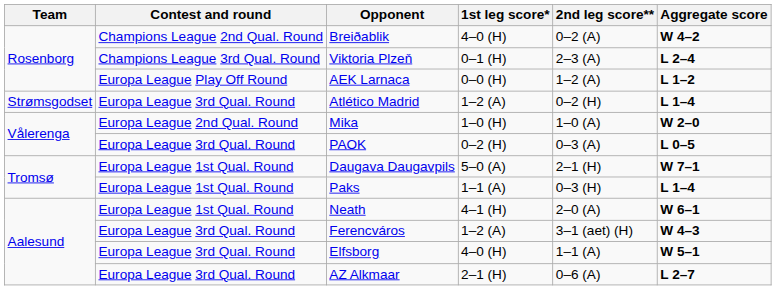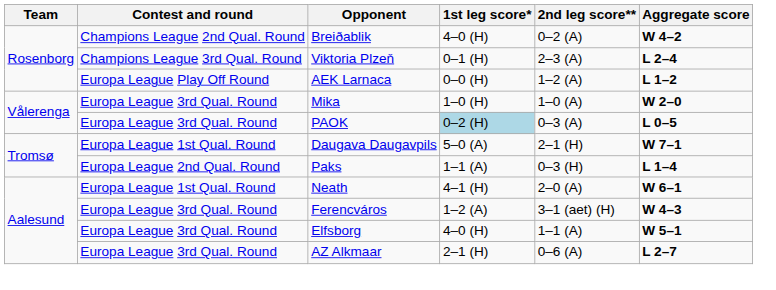 <table class="wikitable sortable">
 <tr>
 <th>Team</th>
 <th>Contest and round</th>
 <th>Opponent</th>
 <th>1st leg score*</th>
 <th>2nd leg score**</th>
 <th>Aggregate score</th>
 </tr>
 <tr>
 <td rowspan=3><a href='#'>Rosenborg</a></td>
 <td><a href='#'>Champions League</a> <a href='#'>2nd Qual. Round</a></td>
 <td> <a href='#'>Breiðablik</a></td>
 <td>4–0 (H)</td>
 <td>0–2 (A)</td>
 <td><strong>W 4–2</strong></td>
 </tr>
 <tr>
 <td><a href='#'>Champions League</a> <a href='#'>3rd Qual. Round</a></td>
 <td> <a href='#'>Viktoria Plzeň</a></td>
 <td>0–1 (H)</td>
 <td>2–3 (A)</td>
 <td><strong>L 2–4</strong></td>
 </tr>
 <tr>
 <td><a href='#'>Europa League</a> <a href='#'>Play Off Round</a></td>
 <td> <a href='#'>AEK Larnaca</a></td>
 <td>0–0 (H)</td>
 <td>1–2 (A)</td>
 <td><strong>L 1–2</strong></td>
 </tr>
 <tr>
-<td><a href='#'>Strømsgodset</a></td>
+<td rowspan=2><a href='#'>Vålerenga</a></td>
 <td><a href='#'>Europa League</a> <a href='#'>3rd Qual. Round</a></td>
-<td> <a href='#'>Atlético Madrid</a></td>
-<td>1–2 (A)</td>
-<td>0–2 (H)</td>
-<td><strong>L 1–4</strong></td>
-</tr>
-<tr>
-<td rowspan=2><a href='#'>Vålerenga</a></td>
-<td><a href='#'>Europa League</a> <a href='#'>2nd Qual. Round</a></td>
 <td> <a href='#'>Mika</a></td>
 <td>1–0 (H)</td>
 <td>1–0 (A)</td>
 <td><strong>W 2–0</strong></td>
 </tr>
 <tr>
 <td><a href='#'>Europa League</a> <a href='#'>3rd Qual. Round</a></td>
 <td> <a href='#'>PAOK</a></td>
-<td>0–2 (H)</td>
+<td style="background: lightblue;">0–2 (H)</td>
 <td>0–3 (A)</td>
 <td><strong>L 0–5</strong></td>
 </tr>
 <tr>
 <td rowspan=2><a href='#'>Tromsø</a></td>
 <td><a href='#'>Europa League</a> <a href='#'>1st Qual. Round</a></td>
 <td> <a href='#'>Daugava Daugavpils</a></td>
 <td>5–0 (A)</td>
 <td>2–1 (H)</td>
 <td><strong>W 7–1</strong></td>
 </tr>
 <tr>
-<td><a href='#'>Europa League</a> <a href='#'>1st Qual. Round</a></td>
+<td><a href='#'>Europa League</a> <a href='#'>2nd Qual. Round</a></td>
 <td> <a href='#'>Paks</a></td>
 <td>1–1 (A)</td>
 <td>0–3 (H)</td>
 <td><strong>L 1–4</strong></td>
 </tr>
 <tr>
 <td rowspan=4><a href='#'>Aalesund</a></td>
 <td><a href='#'>Europa League</a> <a href='#'>1st Qual. Round</a></td>
 <td> <a href='#'>Neath</a></td>
 <td>4–1 (H)</td>
 <td>2–0 (A)</td>
 <td><strong>W 6–1</strong></td>
 </tr>
 <tr>
 <td><a href='#'>Europa League</a> <a href='#'>3rd Qual. Round</a></td>
 <td> <a href='#'>Ferencváros</a></td>
 <td>1–2 (A)</td>
 <td>3–1 (aet) (H)</td>
 <td><strong>W 4–3</strong></td>
 </tr>
 <tr>
 <td><a href='#'>Europa League</a> <a href='#'>3rd Qual. Round</a></td>
 <td> <a href='#'>Elfsborg</a></td>
 <td>4–0 (H)</td>
 <td>1–1 (A)</td>
 <td><strong>W 5–1</strong></td>
 </tr>
 <tr>
 <td><a href='#'>Europa League</a> <a href='#'>3rd Qual. Round</a></td>
 <td> <a href='#'>AZ Alkmaar</a></td>
 <td>2–1 (H)</td>
 <td>0–6 (A)</td>
 <td><strong>L 2–7</strong></td>
 </tr>
 </table>
